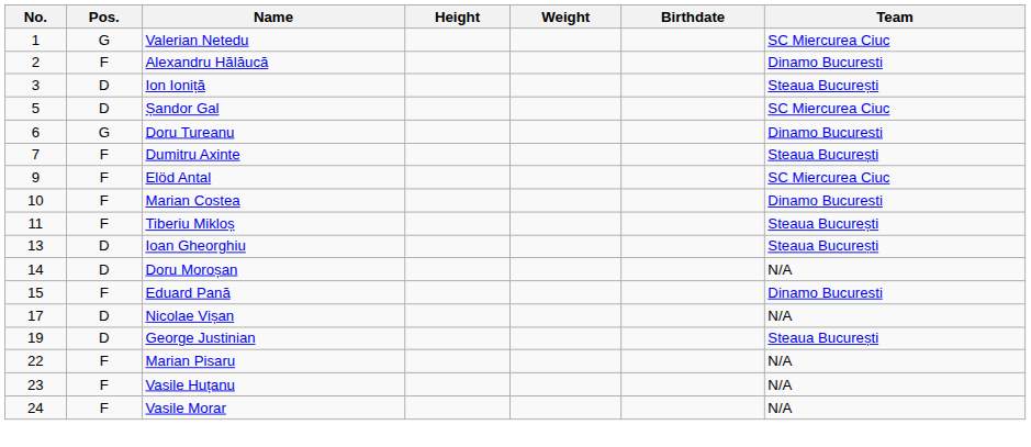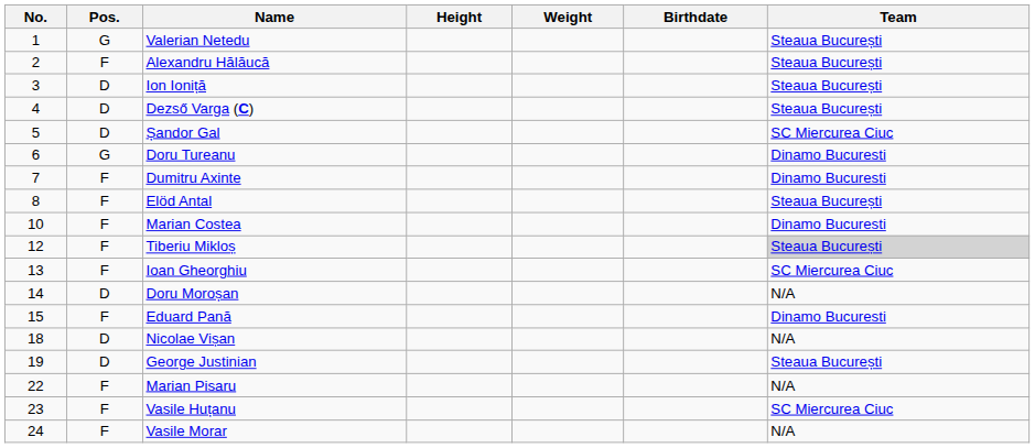 <table class="wikitable sortable" width="80%" style="font-size: 90%; text-align: center;">
 <tr>
 <th>No.</th>
 <th>Pos.</th>
 <th>Name</th>
 <th>Height</th>
 <th>Weight</th>
 <th>Birthdate</th>
 <th>Team</th>
 </tr>
 <tr>
 <td>1</td>
 <td>G</td>
 <td style="text-align:left;"><a href='#'>Valerian Netedu</a></td>
 <td></td>
 <td></td>
 <td style="text-align:right;"></td>
-<td style="text-align:left;"> <a href='#'>SC Miercurea Ciuc</a></td>
+<td style="text-align:left;"> <a href='#'>Steaua București</a></td>
 </tr>
 <tr>
 <td>2</td>
 <td>F</td>
 <td style="text-align:left;"><a href='#'>Alexandru Hălăucă</a></td>
 <td></td>
 <td></td>
 <td style="text-align:right;"></td>
-<td style="text-align:left;"> <a href='#'>Dinamo Bucuresti</a></td>
+<td style="text-align:left;"> <a href='#'>Steaua București</a></td>
 </tr>
 <tr>
 <td>3</td>
 <td>D</td>
 <td style="text-align:left;"><a href='#'>Ion Ioniță</a></td>
+<td></td>
+<td></td>
+<td style="text-align:right;"></td>
+<td style="text-align:left;"> <a href='#'>Steaua București</a></td>
+</tr>
+<tr>
+<td>4</td>
+<td>D</td>
+<td style="text-align:left;"><a href='#'>Dezső Varga</a> (<strong><a href='#'>C</a></strong>)</td>
 <td></td>
 <td></td>
 <td style="text-align:right;"></td>
 <td style="text-align:left;"> <a href='#'>Steaua București</a></td>
 </tr>
 <tr>
 <td>5</td>
 <td>D</td>
 <td style="text-align:left;"><a href='#'>Șandor Gal</a></td>
 <td></td>
 <td></td>
 <td style="text-align:right;"></td>
 <td style="text-align:left;"> <a href='#'>SC Miercurea Ciuc</a></td>
 </tr>
 <tr>
 <td>6</td>
 <td>G</td>
 <td style="text-align:left;"><a href='#'>Doru Tureanu</a></td>
 <td></td>
 <td></td>
 <td style="text-align:right;"></td>
 <td style="text-align:left;"> <a href='#'>Dinamo Bucuresti</a></td>
 </tr>
 <tr>
 <td>7</td>
 <td>F</td>
 <td style="text-align:left;"><a href='#'>Dumitru Axinte</a></td>
 <td></td>
 <td></td>
 <td style="text-align:right;"></td>
-<td style="text-align:left;"> <a href='#'>Steaua București</a></td>
+<td style="text-align:left;"> <a href='#'>Dinamo Bucuresti</a></td>
 </tr>
 <tr>
-<td>9</td>
+<td>8</td>
 <td>F</td>
 <td style="text-align:left;"><a href='#'>Elöd Antal</a></td>
 <td></td>
 <td></td>
 <td style="text-align:right;"></td>
-<td style="text-align:left;"> <a href='#'>SC Miercurea Ciuc</a></td>
+<td style="text-align:left;"> <a href='#'>Steaua București</a></td>
 </tr>
 <tr>
 <td>10</td>
 <td>F</td>
 <td style="text-align:left;"><a href='#'>Marian Costea</a></td>
 <td></td>
 <td></td>
 <td style="text-align:right;"></td>
 <td style="text-align:left;"> <a href='#'>Dinamo Bucuresti</a></td>
 </tr>
 <tr>
-<td>11</td>
+<td>12</td>
 <td>F</td>
 <td style="text-align:left;"><a href='#'>Tiberiu Mikloș</a></td>
 <td></td>
 <td></td>
 <td style="text-align:right;"></td>
-<td style="text-align:left;"> <a href='#'>Steaua București</a></td>
+<td style="background: lightgrey; text-align:left;"> <a href='#'>Steaua București</a></td>
 </tr>
 <tr>
 <td>13</td>
-<td>D</td>
+<td>F</td>
 <td style="text-align:left;"><a href='#'>Ioan Gheorghiu</a></td>
 <td></td>
 <td></td>
 <td style="text-align:right;"></td>
-<td style="text-align:left;"> <a href='#'>Steaua București</a></td>
+<td style="text-align:left;"> <a href='#'>SC Miercurea Ciuc</a></td>
 </tr>
 <tr>
 <td>14</td>
 <td>D</td>
 <td style="text-align:left;"><a href='#'>Doru Moroșan</a></td>
 <td></td>
 <td></td>
 <td style="text-align:right;"></td>
 <td style="text-align:left;">N/A</td>
 </tr>
 <tr>
 <td>15</td>
 <td>F</td>
 <td style="text-align:left;"><a href='#'>Eduard Pană</a></td>
 <td></td>
 <td></td>
 <td style="text-align:right;"></td>
 <td style="text-align:left;"> <a href='#'>Dinamo Bucuresti</a></td>
 </tr>
 <tr>
-<td>17</td>
+<td>18</td>
 <td>D</td>
 <td style="text-align:left;"><a href='#'>Nicolae Vișan</a></td>
 <td></td>
 <td></td>
 <td style="text-align:right;"></td>
 <td style="text-align:left;">N/A</td>
 </tr>
 <tr>
 <td>19</td>
 <td>D</td>
 <td style="text-align:left;"><a href='#'>George Justinian</a></td>
 <td></td>
 <td></td>
 <td style="text-align:right;"></td>
 <td style="text-align:left;"> <a href='#'>Steaua București</a></td>
 </tr>
 <tr>
 <td>22</td>
 <td>F</td>
 <td style="text-align:left;"><a href='#'>Marian Pisaru</a></td>
 <td></td>
 <td></td>
 <td style="text-align:right;"></td>
 <td style="text-align:left;">N/A</td>
 </tr>
 <tr>
 <td>23</td>
 <td>F</td>
 <td style="text-align:left;"><a href='#'>Vasile Huțanu</a></td>
 <td></td>
 <td></td>
 <td style="text-align:right;"></td>
-<td style="text-align:left;">N/A</td>
+<td style="text-align:left;"> <a href='#'>SC Miercurea Ciuc</a></td>
 </tr>
 <tr>
 <td>24</td>
 <td>F</td>
 <td style="text-align:left;"><a href='#'>Vasile Morar</a></td>
 <td></td>
 <td></td>
 <td style="text-align:right;"></td>
 <td style="text-align:left;">N/A</td>
 </tr>
 </table>
